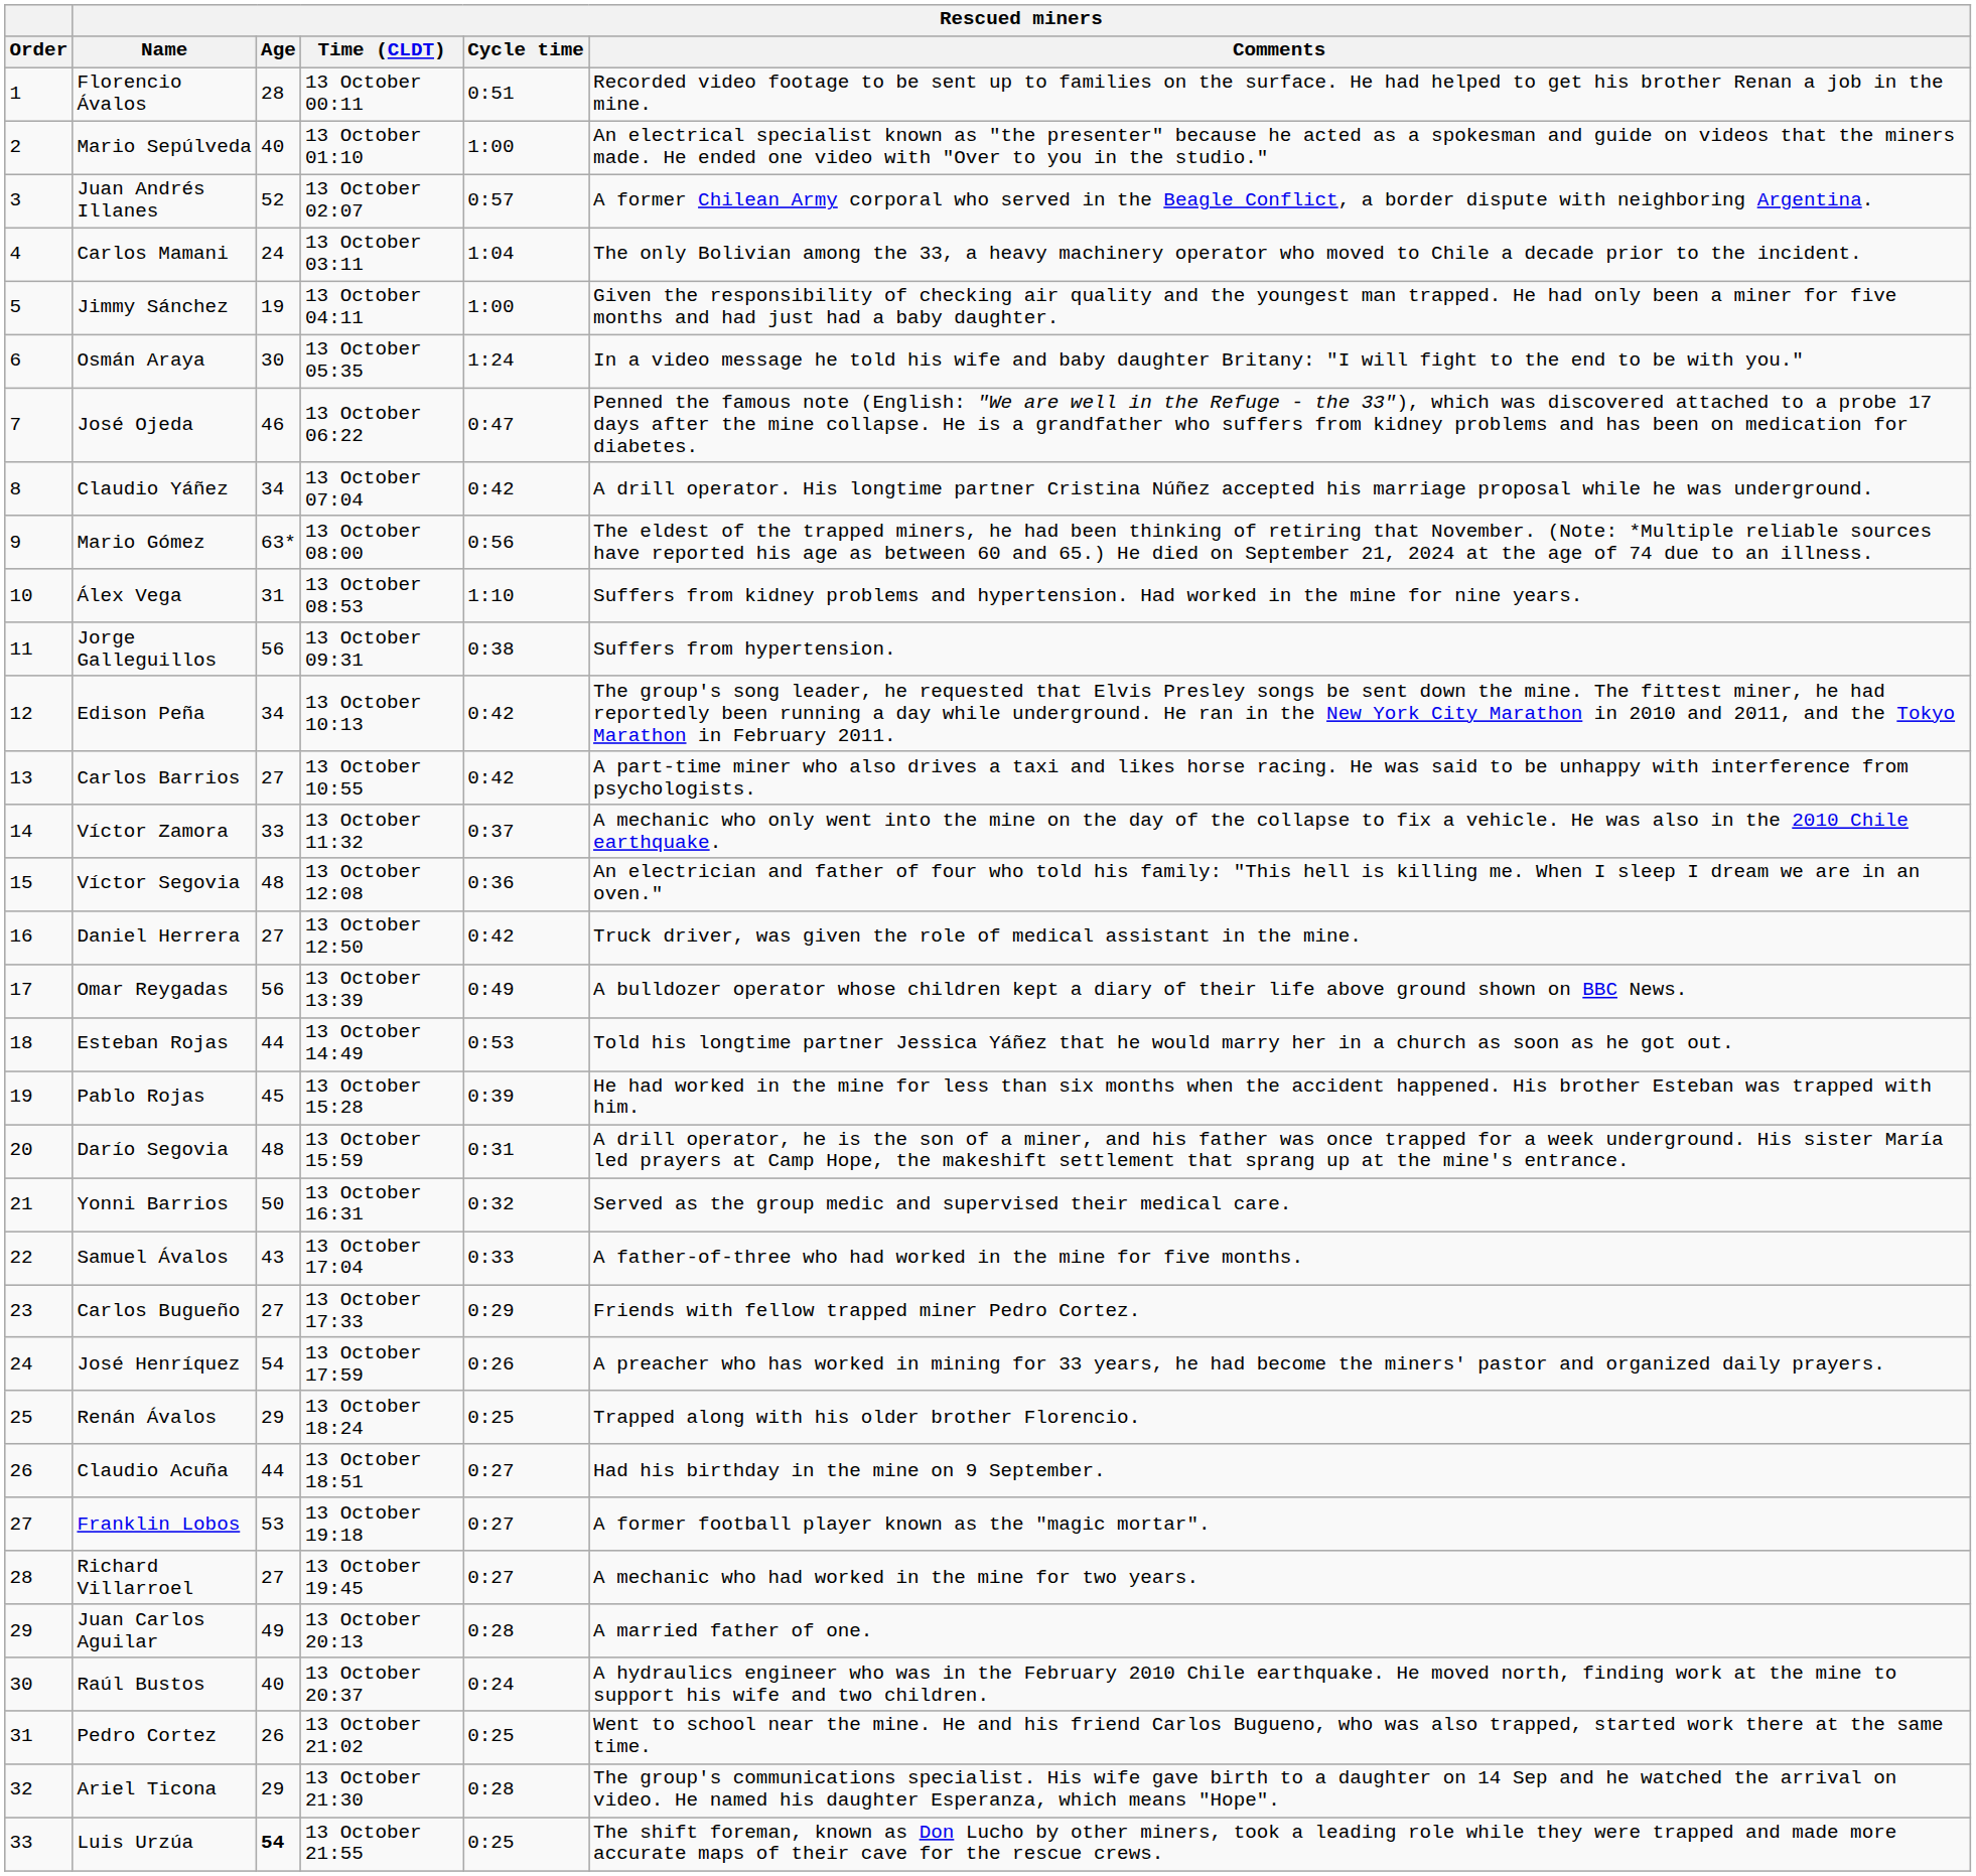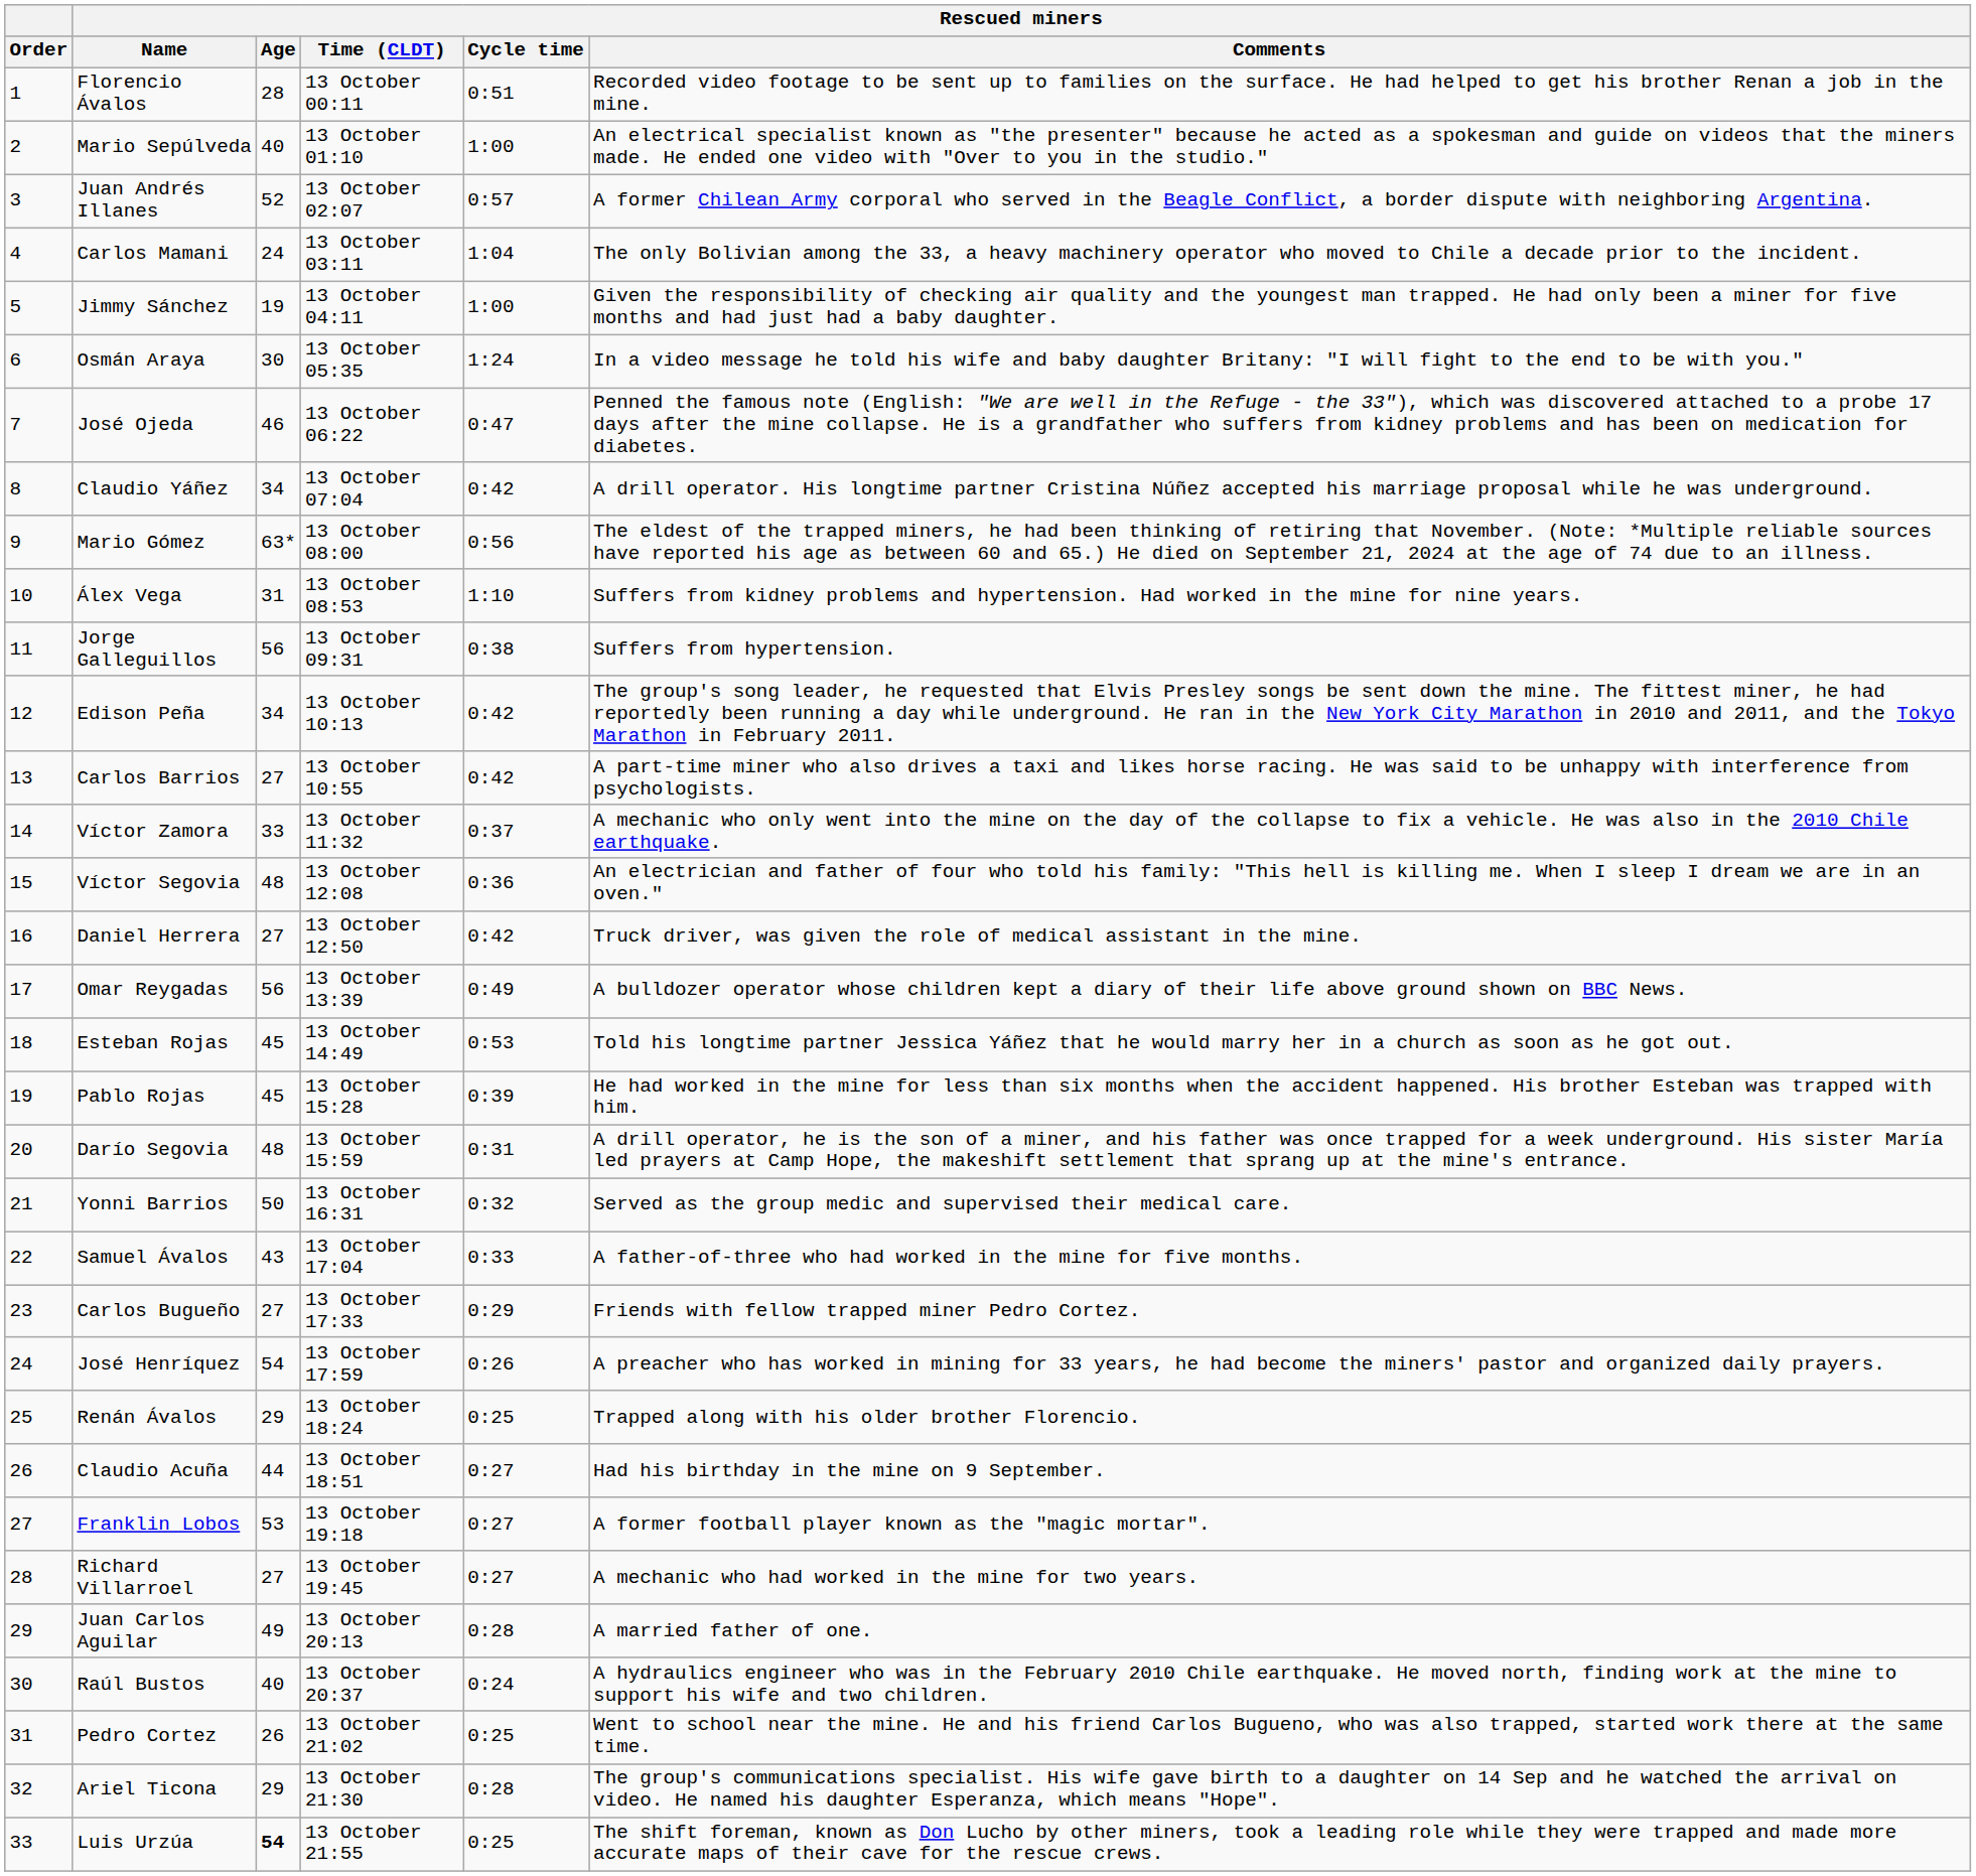 <table class="wikitable sortable" style="font-size: 95%">
 <tr>
 <th></th>
 <th colspan="6">Rescued miners</th>
 </tr>
 <tr>
 <th>Order</th>
 <th>Name</th>
 <th>Age</th>
 <th>Time (<a href='#'>CLDT</a>)</th>
 <th>Cycle time</th>
 <th class=unsortable>Comments</th>
 </tr>
 <tr>
 <td>1</td>
 <td>Florencio Ávalos</td>
 <td>28</td>
 <td>13 October 00:11</td>
 <td>0:51</td>
 <td>Recorded video footage to be sent up to families on the surface. He had helped to get his brother Renan a job in the mine.</td>
 </tr>
 <tr>
 <td>2</td>
 <td>Mario Sepúlveda</td>
 <td>40</td>
 <td>13 October 01:10</td>
 <td>1:00</td>
 <td>An electrical specialist known as "the presenter" because he acted as a spokesman and guide on videos that the miners made. He ended one video with "Over to you in the studio."</td>
 </tr>
 <tr>
 <td>3</td>
 <td class=nowrap>Juan Andrés Illanes</td>
 <td>52</td>
 <td>13 October 02:07</td>
 <td>0:57</td>
 <td>A former <a href='#'>Chilean Army</a> corporal who served in the <a href='#'>Beagle Conflict</a>, a border dispute with neighboring <a href='#'>Argentina</a>.</td>
 </tr>
 <tr>
 <td>4</td>
 <td>Carlos Mamani</td>
 <td>24</td>
 <td>13 October 03:11</td>
 <td>1:04</td>
 <td>The only Bolivian among the 33, a heavy machinery operator who moved to Chile a decade prior to the incident.</td>
 </tr>
 <tr>
 <td>5</td>
 <td>Jimmy Sánchez</td>
 <td>19</td>
 <td>13 October 04:11</td>
 <td>1:00</td>
 <td>Given the responsibility of checking air quality and the youngest man trapped. He had only been a miner for five months and had just had a baby daughter.</td>
 </tr>
 <tr>
 <td>6</td>
 <td>Osmán Araya</td>
 <td>30</td>
 <td>13 October 05:35</td>
 <td>1:24</td>
 <td>In a video message he told his wife and baby daughter Britany: "I will fight to the end to be with you."</td>
 </tr>
 <tr>
 <td>7</td>
 <td>José Ojeda</td>
 <td>46</td>
 <td>13 October 06:22</td>
 <td>0:47</td>
 <td>Penned the famous note  (English: <em>"We are well in the Refuge - the 33"</em>), which was discovered attached to a probe 17 days after the mine collapse. He is a grandfather who suffers from kidney problems and has been on medication for diabetes.</td>
 </tr>
 <tr>
 <td>8</td>
 <td>Claudio Yáñez</td>
 <td>34</td>
 <td>13 October 07:04</td>
 <td>0:42</td>
 <td>A drill operator. His longtime partner Cristina Núñez accepted his marriage proposal while he was underground.</td>
 </tr>
 <tr>
 <td>9</td>
 <td>Mario Gómez</td>
 <td>63*</td>
 <td>13 October 08:00</td>
 <td>0:56</td>
 <td>The eldest of the trapped miners, he had been thinking of retiring that November. (Note: *Multiple reliable sources have reported his age as between 60 and 65.) He died on September 21, 2024 at the age of 74 due to an illness.</td>
 </tr>
 <tr>
 <td>10</td>
 <td>Álex Vega</td>
 <td>31</td>
 <td>13 October 08:53</td>
 <td>1:10</td>
 <td>Suffers from kidney problems and hypertension. Had worked in the mine for nine years.</td>
 </tr>
 <tr>
 <td>11</td>
 <td>Jorge Galleguillos</td>
 <td>56</td>
 <td>13 October 09:31</td>
 <td>0:38</td>
 <td>Suffers from hypertension.</td>
 </tr>
 <tr>
 <td>12</td>
 <td>Edison Peña</td>
 <td>34</td>
 <td>13 October 10:13</td>
 <td>0:42</td>
 <td>The group's song leader, he requested that Elvis Presley songs be sent down the mine. The fittest miner, he had reportedly been running  a day while underground. He ran in the <a href='#'>New York City Marathon</a> in 2010 and 2011, and the <a href='#'>Tokyo Marathon</a> in February 2011.</td>
 </tr>
 <tr>
 <td>13</td>
 <td>Carlos Barrios</td>
 <td>27</td>
 <td>13 October 10:55</td>
 <td>0:42</td>
 <td>A part-time miner who also drives a taxi and likes horse racing. He was said to be unhappy with interference from psychologists.</td>
 </tr>
 <tr>
 <td>14</td>
 <td>Víctor Zamora</td>
 <td>33</td>
 <td>13 October 11:32</td>
 <td>0:37</td>
 <td>A mechanic who only went into the mine on the day of the collapse to fix a vehicle. He was also in the <a href='#'>2010 Chile earthquake</a>.</td>
 </tr>
 <tr>
 <td>15</td>
 <td>Víctor Segovia</td>
 <td>48</td>
 <td>13 October 12:08</td>
 <td>0:36</td>
 <td>An electrician and father of four who told his family: "This hell is killing me. When I sleep I dream we are in an oven."</td>
 </tr>
 <tr>
 <td>16</td>
 <td>Daniel Herrera</td>
 <td>27</td>
 <td>13 October 12:50</td>
 <td>0:42</td>
 <td>Truck driver, was given the role of medical assistant in the mine.</td>
 </tr>
 <tr>
 <td>17</td>
 <td>Omar Reygadas</td>
 <td>56</td>
 <td>13 October 13:39</td>
 <td>0:49</td>
 <td>A bulldozer operator whose children kept a diary of their life above ground shown on <a href='#'>BBC</a> News.</td>
 </tr>
 <tr>
 <td>18</td>
 <td>Esteban Rojas</td>
-<td>44</td>
+<td>45</td>
 <td>13 October 14:49</td>
 <td>0:53</td>
 <td>Told his longtime partner Jessica Yáñez that he would marry her in a church as soon as he got out.</td>
 </tr>
 <tr>
 <td>19</td>
 <td>Pablo Rojas</td>
 <td>45</td>
 <td>13 October 15:28</td>
 <td>0:39</td>
 <td>He had worked in the mine for less than six months when the accident happened. His brother Esteban was trapped with him.</td>
 </tr>
 <tr>
 <td>20</td>
 <td>Darío Segovia</td>
 <td>48</td>
 <td>13 October 15:59</td>
 <td>0:31</td>
 <td>A drill operator, he is the son of a miner, and his father was once trapped for a week underground. His sister María led prayers at Camp Hope, the makeshift settlement that sprang up at the mine's entrance.</td>
 </tr>
 <tr>
 <td>21</td>
 <td>Yonni Barrios</td>
 <td>50</td>
 <td>13 October 16:31</td>
 <td>0:32</td>
 <td>Served as the group medic and supervised their medical care.</td>
 </tr>
 <tr>
 <td>22</td>
 <td>Samuel Ávalos</td>
 <td>43</td>
 <td>13 October 17:04</td>
 <td>0:33</td>
 <td>A father-of-three who had worked in the mine for five months.</td>
 </tr>
 <tr>
 <td>23</td>
 <td>Carlos Bugueño</td>
 <td>27</td>
 <td>13 October 17:33</td>
 <td>0:29</td>
 <td>Friends with fellow trapped miner Pedro Cortez.</td>
 </tr>
 <tr>
 <td>24</td>
 <td>José Henríquez</td>
 <td>54</td>
 <td>13 October 17:59</td>
 <td>0:26</td>
 <td>A preacher who has worked in mining for 33 years, he had become the miners' pastor and organized daily prayers.</td>
 </tr>
 <tr>
 <td>25</td>
 <td>Renán Ávalos</td>
 <td>29</td>
 <td>13 October 18:24</td>
 <td>0:25</td>
 <td>Trapped along with his older brother Florencio.</td>
 </tr>
 <tr>
 <td>26</td>
 <td>Claudio Acuña</td>
 <td>44</td>
 <td>13 October 18:51</td>
 <td>0:27</td>
 <td>Had his birthday in the mine on 9 September.</td>
 </tr>
 <tr>
 <td>27</td>
 <td><a href='#'>Franklin Lobos</a></td>
 <td>53</td>
 <td>13 October 19:18</td>
 <td>0:27</td>
 <td>A former football player known as the "magic mortar".</td>
 </tr>
 <tr>
 <td>28</td>
 <td>Richard Villarroel</td>
 <td>27</td>
 <td>13 October 19:45</td>
 <td>0:27</td>
 <td>A mechanic who had worked in the mine for two years.</td>
 </tr>
 <tr>
 <td>29</td>
 <td>Juan Carlos Aguilar</td>
 <td>49</td>
 <td>13 October 20:13</td>
 <td>0:28</td>
 <td>A married father of one.</td>
 </tr>
 <tr>
 <td>30</td>
 <td>Raúl Bustos</td>
 <td>40</td>
 <td>13 October 20:37</td>
 <td>0:24</td>
 <td>A hydraulics engineer who was in the February 2010 Chile earthquake. He moved north, finding work at the mine to support his wife and two children.</td>
 </tr>
 <tr>
 <td>31</td>
 <td>Pedro Cortez</td>
 <td>26</td>
 <td>13 October 21:02</td>
 <td>0:25</td>
 <td>Went to school near the mine. He and his friend Carlos Bugueno, who was also trapped, started work there at the same time.</td>
 </tr>
 <tr>
 <td>32</td>
 <td>Ariel Ticona</td>
 <td>29</td>
 <td>13 October 21:30</td>
 <td>0:28</td>
 <td>The group's communications specialist. His wife gave birth to a daughter on 14 Sep and he watched the arrival on video. He named his daughter Esperanza, which means "Hope".</td>
 </tr>
 <tr>
 <td>33</td>
 <td>Luis Urzúa</td>
 <td><strong>54</strong></td>
 <td>13 October 21:55</td>
 <td>0:25</td>
 <td>The shift foreman, known as <a href='#'>Don</a> Lucho by other miners, took a leading role while they were trapped and made more accurate maps of their cave for the rescue crews.</td>
 </tr>
 </table>
